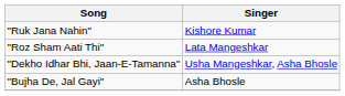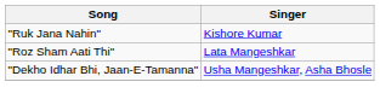 <table class="wikitable">
 <tr>
 <th>Song</th>
 <th>Singer</th>
 </tr>
 <tr>
 <td>"Ruk Jana Nahin"</td>
 <td><a href='#'>Kishore Kumar</a></td>
 </tr>
 <tr>
 <td>"Roz Sham Aati Thi"</td>
 <td><a href='#'>Lata Mangeshkar</a></td>
 </tr>
 <tr>
 <td>"Dekho Idhar Bhi, Jaan-E-Tamanna"</td>
 <td><a href='#'>Usha Mangeshkar</a>, <a href='#'>Asha Bhosle</a></td>
 </tr>
 <tr>
-<td>"Bujha De, Jal Gayi"</td>
-<td>Asha Bhosle</td>
-</tr>
-<tr>
 </tr>
 </table>
